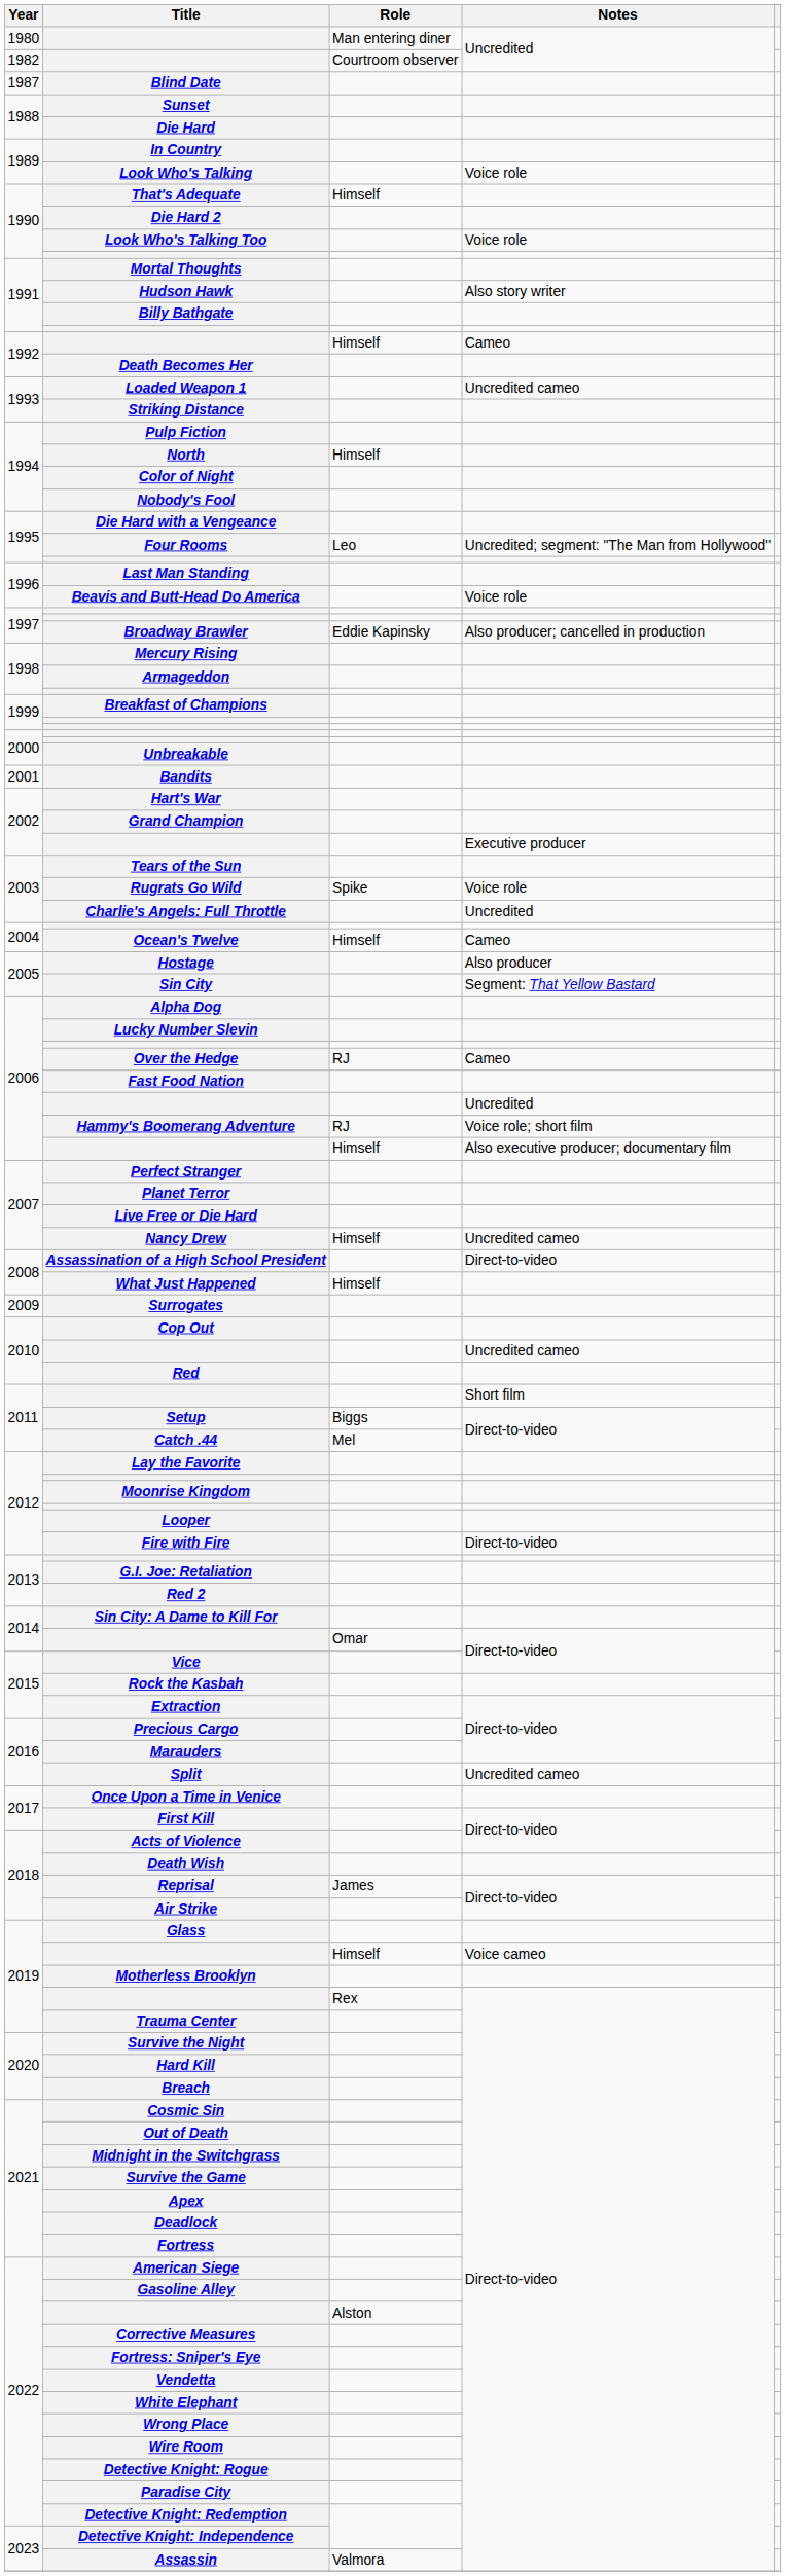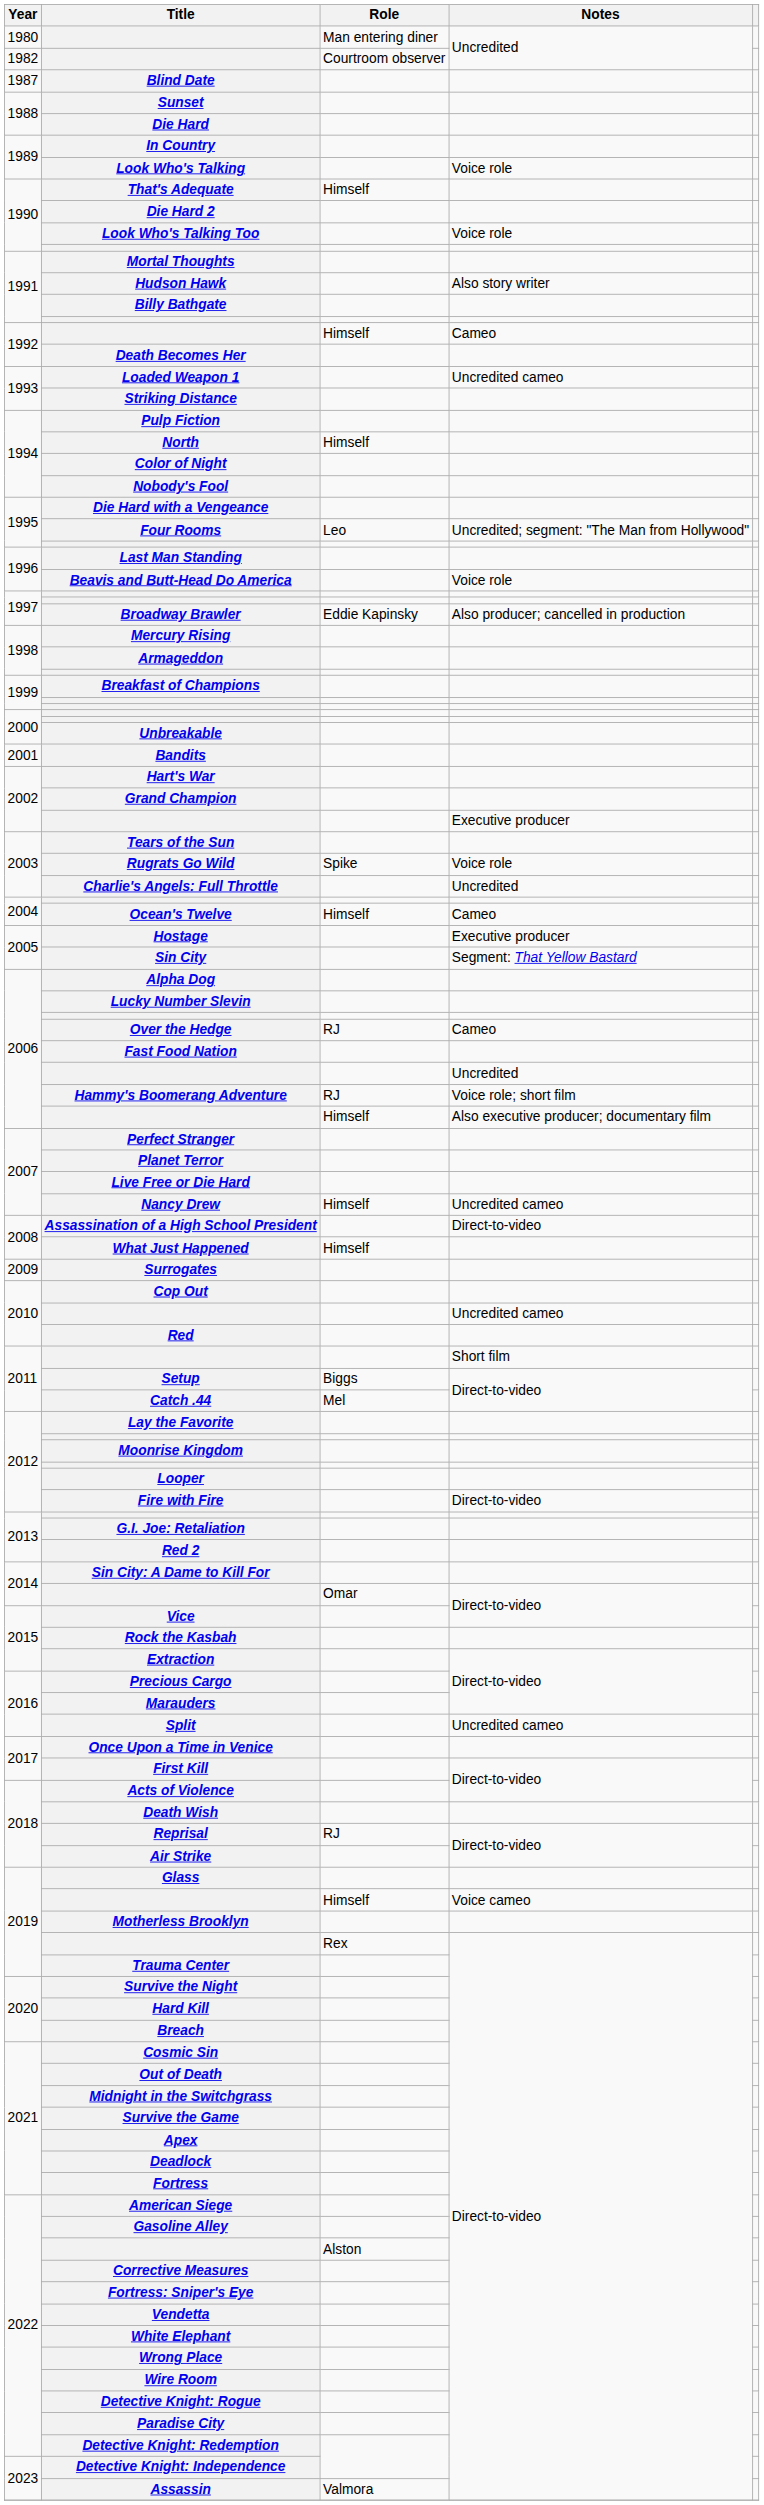 <table class="wikitable sortable plainrowheaders">
 <tr>
 <th scope=col>Year</th>
 <th scope=col>Title</th>
 <th scope=col>Role</th>
 <th scope=col class="sortable">Notes</th>
 <th scope=col class="unsortable"></th>
 </tr>
 <tr>
 <td>1980</td>
 <th scope=row></th>
 <td>Man entering diner</td>
 <td rowspan="2">Uncredited</td>
 <td style="text-align:center;"></td>
 </tr>
 <tr>
 <td>1982</td>
 <th scope=row></th>
 <td>Courtroom observer</td>
 <td style="text-align:center;"></td>
 </tr>
 <tr>
 <td>1987</td>
 <th scope=row><em><a href='#'>Blind Date</a></em></th>
 <td></td>
 <td></td>
 <td style="text-align:center;"></td>
 </tr>
 <tr>
 <td rowspan=2>1988</td>
 <th scope=row><em><a href='#'>Sunset</a></em></th>
 <td></td>
 <td></td>
 <td style="text-align:center;"></td>
 </tr>
 <tr>
 <th scope=row><em><a href='#'>Die Hard</a></em></th>
 <td></td>
 <td></td>
 <td style="text-align:center;"></td>
 </tr>
 <tr>
 <td rowspan=2>1989</td>
 <th scope=row><em><a href='#'>In Country</a></em></th>
 <td></td>
 <td></td>
 <td style="text-align:center;"></td>
 </tr>
 <tr>
 <th scope=row><em><a href='#'>Look Who's Talking</a></em></th>
 <td></td>
 <td>Voice role</td>
 <td style="text-align:center;"></td>
 </tr>
 <tr>
 <td rowspan=4>1990</td>
 <th scope=row><em><a href='#'>That's Adequate</a></em></th>
 <td>Himself</td>
 <td></td>
 <td style="text-align:center;"></td>
 </tr>
 <tr>
 <th scope=row><em><a href='#'>Die Hard 2</a></em></th>
 <td></td>
 <td></td>
 <td style="text-align:center;"></td>
 </tr>
 <tr>
 <th scope=row><em><a href='#'>Look Who's Talking Too</a></em></th>
 <td></td>
 <td>Voice role</td>
 <td style="text-align:center;"></td>
 </tr>
 <tr>
 <th scope=row></th>
 <td></td>
 <td></td>
 <td style="text-align:center;"></td>
 </tr>
 <tr>
 <td rowspan=4>1991</td>
 <th scope=row><em><a href='#'>Mortal Thoughts</a></em></th>
 <td></td>
 <td></td>
 <td style="text-align:center;"></td>
 </tr>
 <tr>
 <th scope=row><em><a href='#'>Hudson Hawk</a></em></th>
 <td></td>
 <td>Also story writer</td>
 <td style="text-align:center;"></td>
 </tr>
 <tr>
 <th scope=row><em><a href='#'>Billy Bathgate</a></em></th>
 <td></td>
 <td></td>
 <td style="text-align:center;"></td>
 </tr>
 <tr>
 <th scope=row></th>
 <td></td>
 <td></td>
 <td style="text-align:center;"></td>
 </tr>
 <tr>
 <td rowspan=2>1992</td>
 <th scope=row></th>
 <td>Himself</td>
 <td>Cameo</td>
 <td style="text-align:center;"></td>
 </tr>
 <tr>
 <th scope=row><em><a href='#'>Death Becomes Her</a></em></th>
 <td></td>
 <td></td>
 <td style="text-align:center;"></td>
 </tr>
 <tr>
 <td rowspan=2>1993</td>
 <th scope=row><em><a href='#'>Loaded Weapon 1</a></em></th>
 <td></td>
 <td>Uncredited cameo</td>
 <td style="text-align:center;"></td>
 </tr>
 <tr>
 <th scope=row><em><a href='#'>Striking Distance</a></em></th>
 <td></td>
 <td></td>
 <td style="text-align:center;"></td>
 </tr>
 <tr>
 <td rowspan=4>1994</td>
 <th scope=row><em><a href='#'>Pulp Fiction</a></em></th>
 <td></td>
 <td></td>
 <td style="text-align:center;"></td>
 </tr>
 <tr>
 <th scope=row><em><a href='#'>North</a></em></th>
 <td>Himself</td>
 <td></td>
 <td style="text-align:center;"></td>
 </tr>
 <tr>
 <th scope=row><em><a href='#'>Color of Night</a></em></th>
 <td></td>
 <td></td>
 <td style="text-align:center;"></td>
 </tr>
 <tr>
 <th scope=row><em><a href='#'>Nobody's Fool</a></em></th>
 <td></td>
 <td></td>
 <td style="text-align:center;"></td>
 </tr>
 <tr>
 <td rowspan=3>1995</td>
 <th scope=row><em><a href='#'>Die Hard with a Vengeance</a></em></th>
 <td></td>
 <td></td>
 <td style="text-align:center;"></td>
 </tr>
 <tr>
 <th scope=row><em><a href='#'>Four Rooms</a></em></th>
 <td>Leo</td>
 <td>Uncredited; segment: "The Man from Hollywood"</td>
 <td style="text-align:center;"></td>
 </tr>
 <tr>
 <th scope=row></th>
 <td></td>
 <td></td>
 <td style="text-align:center;"></td>
 </tr>
 <tr>
 <td rowspan=2>1996</td>
 <th scope=row><em><a href='#'>Last Man Standing</a></em></th>
 <td></td>
 <td></td>
 <td style="text-align:center;"></td>
 </tr>
 <tr>
 <th scope=row><em><a href='#'>Beavis and Butt-Head Do America</a></em></th>
 <td></td>
 <td>Voice role</td>
 <td style="text-align:center;"></td>
 </tr>
 <tr>
 <td rowspan=3>1997</td>
 <th scope=row></th>
 <td></td>
 <td></td>
 <td style="text-align:center;"></td>
 </tr>
 <tr>
 <th scope=row></th>
 <td></td>
 <td></td>
 <td style="text-align:center;"></td>
 </tr>
 <tr>
 <th scope=row><em><a href='#'>Broadway Brawler</a></em></th>
 <td>Eddie Kapinsky</td>
 <td>Also producer; cancelled in production</td>
 <td style="text-align:center;"></td>
 </tr>
 <tr>
 <td rowspan=3>1998</td>
 <th scope=row><em><a href='#'>Mercury Rising</a></em></th>
 <td></td>
 <td></td>
 <td style="text-align:center;"></td>
 </tr>
 <tr>
 <th scope=row><em><a href='#'>Armageddon</a></em></th>
 <td></td>
 <td></td>
 <td style="text-align:center;"></td>
 </tr>
 <tr>
 <th scope=row></th>
 <td></td>
 <td></td>
 <td style="text-align:center;"></td>
 </tr>
 <tr>
 <td rowspan=3>1999</td>
 <th scope=row><em><a href='#'>Breakfast of Champions</a></em></th>
 <td></td>
 <td></td>
 <td style="text-align:center;"></td>
 </tr>
 <tr>
 <th scope=row></th>
 <td></td>
 <td></td>
 <td style="text-align:center;"></td>
 </tr>
 <tr>
 <th scope=row></th>
 <td></td>
 <td></td>
 <td style="text-align:center;"></td>
 </tr>
 <tr>
 <td rowspan=3>2000</td>
 <th scope=row></th>
 <td></td>
 <td></td>
 <td style="text-align:center;"></td>
 </tr>
 <tr>
 <th scope=row></th>
 <td></td>
 <td></td>
 <td style="text-align:center;"></td>
 </tr>
 <tr>
 <th scope=row><em><a href='#'>Unbreakable</a></em></th>
 <td></td>
 <td></td>
 <td style="text-align:center;"></td>
 </tr>
 <tr>
 <td>2001</td>
 <th scope=row><em><a href='#'>Bandits</a></em></th>
 <td></td>
 <td></td>
 <td style="text-align:center;"></td>
 </tr>
 <tr>
 <td rowspan=3>2002</td>
 <th scope=row><em><a href='#'>Hart's War</a></em></th>
 <td></td>
 <td></td>
 <td style="text-align:center;"></td>
 </tr>
 <tr>
 <th scope=row><em><a href='#'>Grand Champion</a></em></th>
 <td></td>
 <td></td>
 <td style="text-align:center;"></td>
 </tr>
 <tr>
 <th scope=row></th>
 <td></td>
 <td>Executive producer</td>
 <td style="text-align:center;"></td>
 </tr>
 <tr>
 <td rowspan=3>2003</td>
 <th scope=row><em><a href='#'>Tears of the Sun</a></em></th>
 <td></td>
 <td></td>
 <td style="text-align:center;"></td>
 </tr>
 <tr>
 <th scope=row><em><a href='#'>Rugrats Go Wild</a></em></th>
 <td>Spike</td>
 <td>Voice role</td>
 <td style="text-align:center;"></td>
 </tr>
 <tr>
 <th scope=row><em><a href='#'>Charlie's Angels: Full Throttle</a></em></th>
 <td></td>
 <td>Uncredited</td>
 <td style="text-align:center;"></td>
 </tr>
 <tr>
 <td rowspan=2>2004</td>
 <th scope=row></th>
 <td></td>
 <td></td>
 <td style="text-align:center;"></td>
 </tr>
 <tr>
 <th scope=row><em><a href='#'>Ocean's Twelve</a></em></th>
 <td>Himself</td>
 <td>Cameo</td>
 <td style="text-align:center;"></td>
 </tr>
 <tr>
 <td rowspan=2>2005</td>
 <th scope=row><em><a href='#'>Hostage</a></em></th>
 <td></td>
-<td>Also producer</td>
+<td>Executive producer</td>
 <td style="text-align:center;"></td>
 </tr>
 <tr>
 <th scope=row><em><a href='#'>Sin City</a></em></th>
 <td></td>
 <td>Segment: <em><a href='#'>That Yellow Bastard</a></em></td>
 <td style="text-align:center;"></td>
 </tr>
 <tr>
 <td rowspan=8>2006</td>
 <th scope=row><em><a href='#'>Alpha Dog</a></em></th>
 <td></td>
 <td></td>
 <td style="text-align:center;"></td>
 </tr>
 <tr>
 <th scope=row><em><a href='#'>Lucky Number Slevin</a></em></th>
 <td></td>
 <td></td>
 <td style="text-align:center;"></td>
 </tr>
 <tr>
 <th scope=row></th>
 <td></td>
 <td></td>
 <td style="text-align:center;"></td>
 </tr>
 <tr>
 <th scope=row><em><a href='#'>Over the Hedge</a></em></th>
 <td>RJ</td>
 <td>Cameo</td>
 <td style="text-align:center;"></td>
 </tr>
 <tr>
 <th scope=row><em><a href='#'>Fast Food Nation</a></em></th>
 <td></td>
 <td></td>
 <td style="text-align:center;"></td>
 </tr>
 <tr>
 <th scope=row></th>
 <td></td>
 <td>Uncredited</td>
 <td style="text-align:center;"></td>
 </tr>
 <tr>
 <th scope=row><em><a href='#'>Hammy's Boomerang Adventure</a></em></th>
 <td>RJ</td>
 <td>Voice role; short film</td>
 <td style="text-align:center;"></td>
 </tr>
 <tr>
 <th scope=row></th>
 <td>Himself</td>
 <td>Also executive producer; documentary film</td>
 <td style="text-align:center;"></td>
 </tr>
 <tr>
 <td rowspan=4>2007</td>
 <th scope=row><em><a href='#'>Perfect Stranger</a></em></th>
 <td></td>
 <td></td>
 <td style="text-align:center;"></td>
 </tr>
 <tr>
 <th scope=row><em><a href='#'>Planet Terror</a></em></th>
 <td></td>
 <td></td>
 <td style="text-align:center;"></td>
 </tr>
 <tr>
 <th scope=row><em><a href='#'>Live Free or Die Hard</a></em></th>
 <td></td>
 <td></td>
 <td style="text-align:center;"></td>
 </tr>
 <tr>
 <th scope=row><em><a href='#'>Nancy Drew</a></em></th>
 <td>Himself</td>
 <td>Uncredited cameo</td>
 <td style="text-align:center;"></td>
 </tr>
 <tr>
 <td rowspan=2>2008</td>
 <th scope=row><em><a href='#'>Assassination of a High School President</a></em></th>
 <td></td>
 <td>Direct-to-video</td>
 <td style="text-align:center;"></td>
 </tr>
 <tr>
 <th scope=row><em><a href='#'>What Just Happened</a></em></th>
 <td>Himself</td>
 <td></td>
 <td style="text-align:center;"></td>
 </tr>
 <tr>
 <td>2009</td>
 <th scope=row><em><a href='#'>Surrogates</a></em></th>
 <td></td>
 <td></td>
 <td style="text-align:center;"></td>
 </tr>
 <tr>
 <td rowspan=3>2010</td>
 <th scope=row><em><a href='#'>Cop Out</a></em></th>
 <td></td>
 <td></td>
 <td style="text-align:center;"></td>
 </tr>
 <tr>
 <th scope=row></th>
 <td></td>
 <td>Uncredited cameo</td>
 <td style="text-align:center;"></td>
 </tr>
 <tr>
 <th scope=row><em><a href='#'>Red</a></em></th>
 <td></td>
 <td></td>
 <td style="text-align:center;"></td>
 </tr>
 <tr>
 <td rowspan=3>2011</td>
 <th scope=row></th>
 <td></td>
 <td>Short film</td>
 <td style="text-align:center;"></td>
 </tr>
 <tr>
 <th scope=row><em><a href='#'>Setup</a></em></th>
 <td>Biggs</td>
 <td rowspan="2">Direct-to-video</td>
 <td style="text-align:center;"></td>
 </tr>
 <tr>
 <th scope=row><em><a href='#'>Catch .44</a></em></th>
 <td>Mel</td>
 <td style="text-align:center;"></td>
 </tr>
 <tr>
 <td rowspan=6>2012</td>
 <th scope=row><em><a href='#'>Lay the Favorite</a></em></th>
 <td></td>
 <td></td>
 <td style="text-align:center;"></td>
 </tr>
 <tr>
 <th scope=row></th>
 <td></td>
 <td></td>
 <td style="text-align:center;"></td>
 </tr>
 <tr>
 <th scope=row><em><a href='#'>Moonrise Kingdom</a></em></th>
 <td></td>
 <td></td>
 <td style="text-align:center;"></td>
 </tr>
 <tr>
 <th scope=row></th>
 <td></td>
 <td></td>
 <td style="text-align:center;"></td>
 </tr>
 <tr>
 <th scope=row><em><a href='#'>Looper</a></em></th>
 <td></td>
 <td></td>
 <td style="text-align:center;"></td>
 </tr>
 <tr>
 <th scope=row><em><a href='#'>Fire with Fire</a></em></th>
 <td></td>
 <td>Direct-to-video</td>
 <td style="text-align:center;"></td>
 </tr>
 <tr>
 <td rowspan=3>2013</td>
 <th scope=row></th>
 <td></td>
 <td></td>
 <td style="text-align:center;"></td>
 </tr>
 <tr>
 <th scope=row><em><a href='#'>G.I. Joe: Retaliation</a></em></th>
 <td></td>
 <td></td>
 <td style="text-align:center;"></td>
 </tr>
 <tr>
 <th scope=row><em><a href='#'>Red 2</a></em></th>
 <td></td>
 <td></td>
 <td style="text-align:center;"></td>
 </tr>
 <tr>
 <td rowspan=2>2014</td>
 <th scope=row><em><a href='#'>Sin City: A Dame to Kill For</a></em></th>
 <td></td>
 <td></td>
 <td style="text-align:center;"></td>
 </tr>
 <tr>
 <th scope=row></th>
 <td>Omar</td>
 <td rowspan="2">Direct-to-video</td>
 <td style="text-align:center;"></td>
 </tr>
 <tr>
 <td rowspan=3>2015</td>
 <th scope=row><em><a href='#'>Vice</a></em></th>
 <td></td>
 <td style="text-align:center;"></td>
 </tr>
 <tr>
 <th scope=row><em><a href='#'>Rock the Kasbah</a></em></th>
 <td></td>
 <td></td>
 <td style="text-align:center;"></td>
 </tr>
 <tr>
 <th scope=row><em><a href='#'>Extraction</a></em></th>
 <td></td>
 <td rowspan="3">Direct-to-video</td>
 <td style="text-align:center;"></td>
 </tr>
 <tr>
 <td rowspan=3>2016</td>
 <th scope=row><em><a href='#'>Precious Cargo</a></em></th>
 <td></td>
 <td style="text-align:center;"></td>
 </tr>
 <tr>
 <th scope=row><em><a href='#'>Marauders</a></em></th>
 <td></td>
 <td style="text-align:center;"></td>
 </tr>
 <tr>
 <th scope=row><em><a href='#'>Split</a></em></th>
 <td></td>
 <td>Uncredited cameo</td>
 <td style="text-align:center;"></td>
 </tr>
 <tr>
 <td rowspan=2>2017</td>
 <th scope=row><em><a href='#'>Once Upon a Time in Venice</a></em></th>
 <td></td>
 <td></td>
 <td style="text-align:center;"></td>
 </tr>
 <tr>
 <th scope=row><em><a href='#'>First Kill</a></em></th>
 <td></td>
 <td rowspan="2">Direct-to-video</td>
 <td style="text-align:center;"></td>
 </tr>
 <tr>
 <td rowspan=4>2018</td>
 <th scope=row><em><a href='#'>Acts of Violence</a></em></th>
 <td></td>
 <td style="text-align:center;"></td>
 </tr>
 <tr>
 <th scope=row><em><a href='#'>Death Wish</a></em></th>
 <td></td>
 <td></td>
 <td style="text-align:center;"></td>
 </tr>
 <tr>
 <th scope=row><em><a href='#'>Reprisal</a></em></th>
-<td>James</td>
+<td>RJ</td>
 <td rowspan="2">Direct-to-video</td>
 <td style="text-align:center;"></td>
 </tr>
 <tr>
 <th scope=row><em><a href='#'>Air Strike</a></em></th>
 <td></td>
 <td style="text-align:center;"></td>
 </tr>
 <tr>
 <td rowspan=5>2019</td>
 <th scope=row><em><a href='#'>Glass</a></em></th>
 <td></td>
 <td></td>
 <td style="text-align:center;"></td>
 </tr>
 <tr>
 <th scope=row></th>
 <td>Himself</td>
 <td>Voice cameo</td>
 <td style="text-align:center;"></td>
 </tr>
 <tr>
 <th scope=row><em><a href='#'>Motherless Brooklyn</a></em></th>
 <td></td>
 <td></td>
 <td style="text-align:center;"></td>
 </tr>
 <tr>
 <th scope=row></th>
 <td>Rex</td>
 <td rowspan="26">Direct-to-video</td>
 <td style="text-align:center;"></td>
 </tr>
 <tr>
 <th scope=row><em><a href='#'>Trauma Center</a></em></th>
 <td></td>
 <td style="text-align:center;"></td>
 </tr>
 <tr>
 <td rowspan=3>2020</td>
 <th scope=row><em><a href='#'>Survive the Night</a></em></th>
 <td></td>
 <td style="text-align:center;"></td>
 </tr>
 <tr>
 <th scope=row><em><a href='#'>Hard Kill</a></em></th>
 <td></td>
 <td style="text-align:center;"></td>
 </tr>
 <tr>
 <th scope=row><em><a href='#'>Breach</a></em></th>
 <td></td>
 <td style="text-align:center;"></td>
 </tr>
 <tr>
 <td rowspan=7>2021</td>
 <th scope=row><em><a href='#'>Cosmic Sin</a></em></th>
 <td></td>
 <td style="text-align:center;"></td>
 </tr>
 <tr>
 <th scope=row><em><a href='#'>Out of Death</a></em></th>
 <td></td>
 <td style="text-align:center;"></td>
 </tr>
 <tr>
 <th scope=row><em><a href='#'>Midnight in the Switchgrass</a></em></th>
 <td></td>
 <td style="text-align:center;"></td>
 </tr>
 <tr>
 <th scope=row><em><a href='#'>Survive the Game</a></em></th>
 <td></td>
 <td style="text-align:center;"></td>
 </tr>
 <tr>
 <th scope=row><em><a href='#'>Apex</a></em></th>
 <td></td>
 <td style="text-align:center;"></td>
 </tr>
 <tr>
 <th scope=row><em><a href='#'>Deadlock</a></em></th>
 <td></td>
 <td style="text-align:center;"></td>
 </tr>
 <tr>
 <th scope=row><em><a href='#'>Fortress</a></em></th>
 <td></td>
 <td style="text-align:center;"></td>
 </tr>
 <tr>
 <td rowspan=12>2022</td>
 <th scope=row><em><a href='#'>American Siege</a></em></th>
 <td></td>
 <td style="text-align:center;"></td>
 </tr>
 <tr>
 <th scope=row><em><a href='#'>Gasoline Alley</a></em></th>
 <td></td>
 <td style="text-align:center;"></td>
 </tr>
 <tr>
 <th scope=row></th>
 <td>Alston</td>
 <td style="text-align:center;"></td>
 </tr>
 <tr>
 <th scope=row><em><a href='#'>Corrective Measures</a></em></th>
 <td></td>
 <td style="text-align:center;"></td>
 </tr>
 <tr>
 <th scope=row><em><a href='#'>Fortress: Sniper's Eye</a></em></th>
 <td></td>
 <td style="text-align:center;"></td>
 </tr>
 <tr>
 <th scope=row><em><a href='#'>Vendetta</a></em></th>
 <td></td>
 <td style="text-align:center;"></td>
 </tr>
 <tr>
 <th scope=row><em><a href='#'>White Elephant</a></em></th>
 <td></td>
 <td style="text-align:center;"></td>
 </tr>
 <tr>
 <th scope=row><em><a href='#'>Wrong Place</a></em></th>
 <td></td>
 <td style="text-align:center;"></td>
 </tr>
 <tr>
 <th scope=row><em><a href='#'>Wire Room</a></em></th>
 <td></td>
 <td style="text-align:center;"></td>
 </tr>
 <tr>
 <th scope=row><em><a href='#'>Detective Knight: Rogue</a></em></th>
 <td></td>
 <td style="text-align:center;"></td>
 </tr>
 <tr>
 <th scope=row><em><a href='#'>Paradise City</a></em></th>
 <td></td>
 <td style="text-align:center;"></td>
 </tr>
 <tr>
 <th scope=row><em><a href='#'>Detective Knight: Redemption</a></em></th>
 <td rowspan="2"></td>
 <td style="text-align:center;"></td>
 </tr>
 <tr>
 <td rowspan=2>2023</td>
 <th scope=row><em><a href='#'>Detective Knight: Independence</a></em></th>
 <td style="text-align:center;"></td>
 </tr>
 <tr>
 <th scope=row><em><a href='#'>Assassin</a></em></th>
 <td>Valmora</td>
 <td style="text-align:center;"></td>
 </tr>
 <tr>
 </tr>
 </table>
